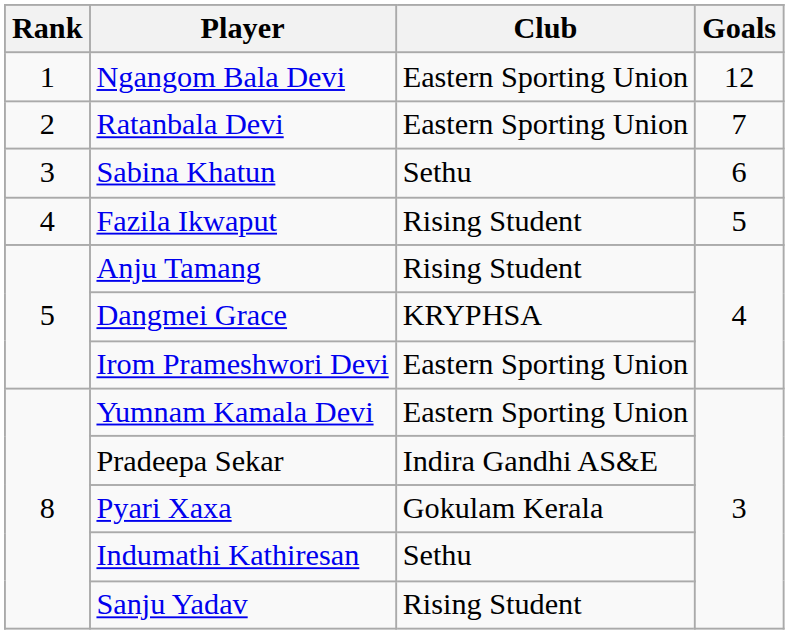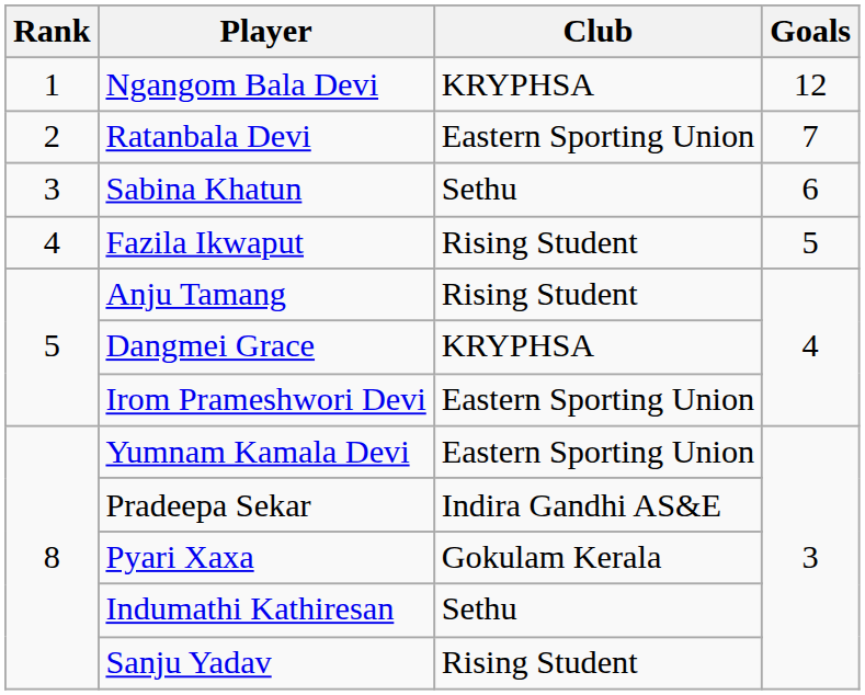 <table class="wikitable" style="text-align:center">
 <tr>
 <th>Rank</th>
 <th>Player</th>
 <th>Club</th>
 <th>Goals</th>
 </tr>
 <tr>
 <td rowspan="1">1</td>
 <td align="left"> <a href='#'>Ngangom Bala Devi</a></td>
-<td align="left">Eastern Sporting Union</td>
+<td align="left">KRYPHSA</td>
 <td rowspan="1">12</td>
 </tr>
 <tr>
 <td rowspan="1">2</td>
 <td align="left"> <a href='#'>Ratanbala Devi</a></td>
 <td align="left">Eastern Sporting Union</td>
 <td rowspan="1">7</td>
 </tr>
 <tr>
 <td rowspan="1">3</td>
 <td align="left"> <a href='#'>Sabina Khatun</a></td>
 <td align="left">Sethu</td>
 <td rowspan="1">6</td>
 </tr>
 <tr>
 <td rowspan="1">4</td>
 <td align="left"> <a href='#'>Fazila Ikwaput</a></td>
 <td align="left">Rising Student</td>
 <td rowspan="1">5</td>
 </tr>
 <tr>
 <td rowspan="3">5</td>
 <td align="left"> <a href='#'>Anju Tamang</a></td>
 <td align="left">Rising Student</td>
 <td rowspan="3">4</td>
 </tr>
 <tr>
 <td align="left"> <a href='#'>Dangmei Grace</a></td>
 <td align="left">KRYPHSA</td>
 </tr>
 <tr>
 <td align="left"> <a href='#'>Irom Prameshwori Devi</a></td>
 <td align="left">Eastern Sporting Union</td>
 </tr>
 <tr>
 <td rowspan="5">8</td>
 <td align="left"> <a href='#'>Yumnam Kamala Devi</a></td>
 <td align="left">Eastern Sporting Union</td>
 <td rowspan="5">3</td>
 </tr>
 <tr>
 <td align="left"> Pradeepa Sekar</td>
 <td align="left">Indira Gandhi AS&E</td>
 </tr>
 <tr>
 <td align="left"> <a href='#'>Pyari Xaxa</a></td>
 <td align="left">Gokulam Kerala</td>
 </tr>
 <tr>
 <td align="left"> <a href='#'>Indumathi Kathiresan</a></td>
 <td align="left">Sethu</td>
 </tr>
 <tr>
 <td align="left"> <a href='#'>Sanju Yadav</a></td>
 <td align="left">Rising Student</td>
 </tr>
 </table>
